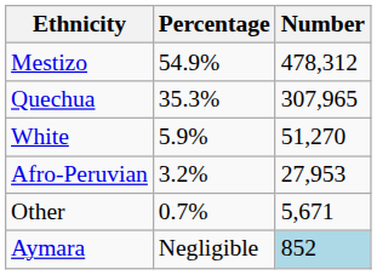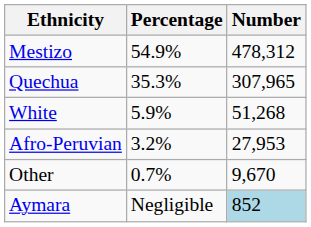 <table class="wikitable">
 <tr>
 <th>Ethnicity</th>
 <th>Percentage</th>
 <th>Number</th>
 </tr>
 <tr>
 <td><a href='#'>Mestizo</a></td>
 <td>54.9%</td>
 <td>478,312</td>
 </tr>
 <tr>
 <td><a href='#'>Quechua</a></td>
 <td>35.3%</td>
 <td>307,965</td>
 </tr>
 <tr>
 <td><a href='#'>White</a></td>
 <td>5.9%</td>
-<td>51,270</td>
+<td>51,268</td>
 </tr>
 <tr>
 <td><a href='#'>Afro-Peruvian</a></td>
 <td>3.2%</td>
 <td>27,953</td>
 </tr>
 <tr>
 <td>Other</td>
 <td>0.7%</td>
-<td>5,671</td>
+<td>9,670</td>
 </tr>
 <tr>
 <td><a href='#'>Aymara</a></td>
 <td>Negligible</td>
 <td style="background: lightblue;">852</td>
 </tr>
 </table>
